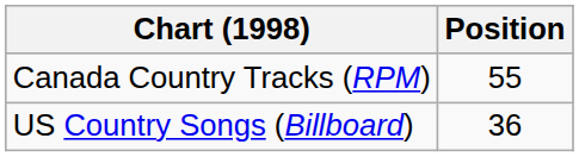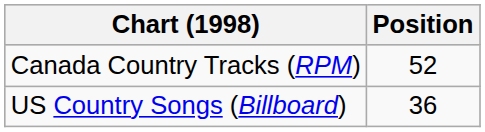 <table class="wikitable sortable">
 <tr>
 <th scope="col">Chart (1998)</th>
 <th scope="col">Position</th>
 </tr>
 <tr>
 <td>Canada Country Tracks (<em><a href='#'>RPM</a></em>)</td>
-<td align="center">55</td>
+<td align="center">52</td>
 </tr>
 <tr>
 <td>US <a href='#'>Country Songs</a> (<em><a href='#'>Billboard</a></em>)</td>
 <td align="center">36</td>
 </tr>
 </table>
